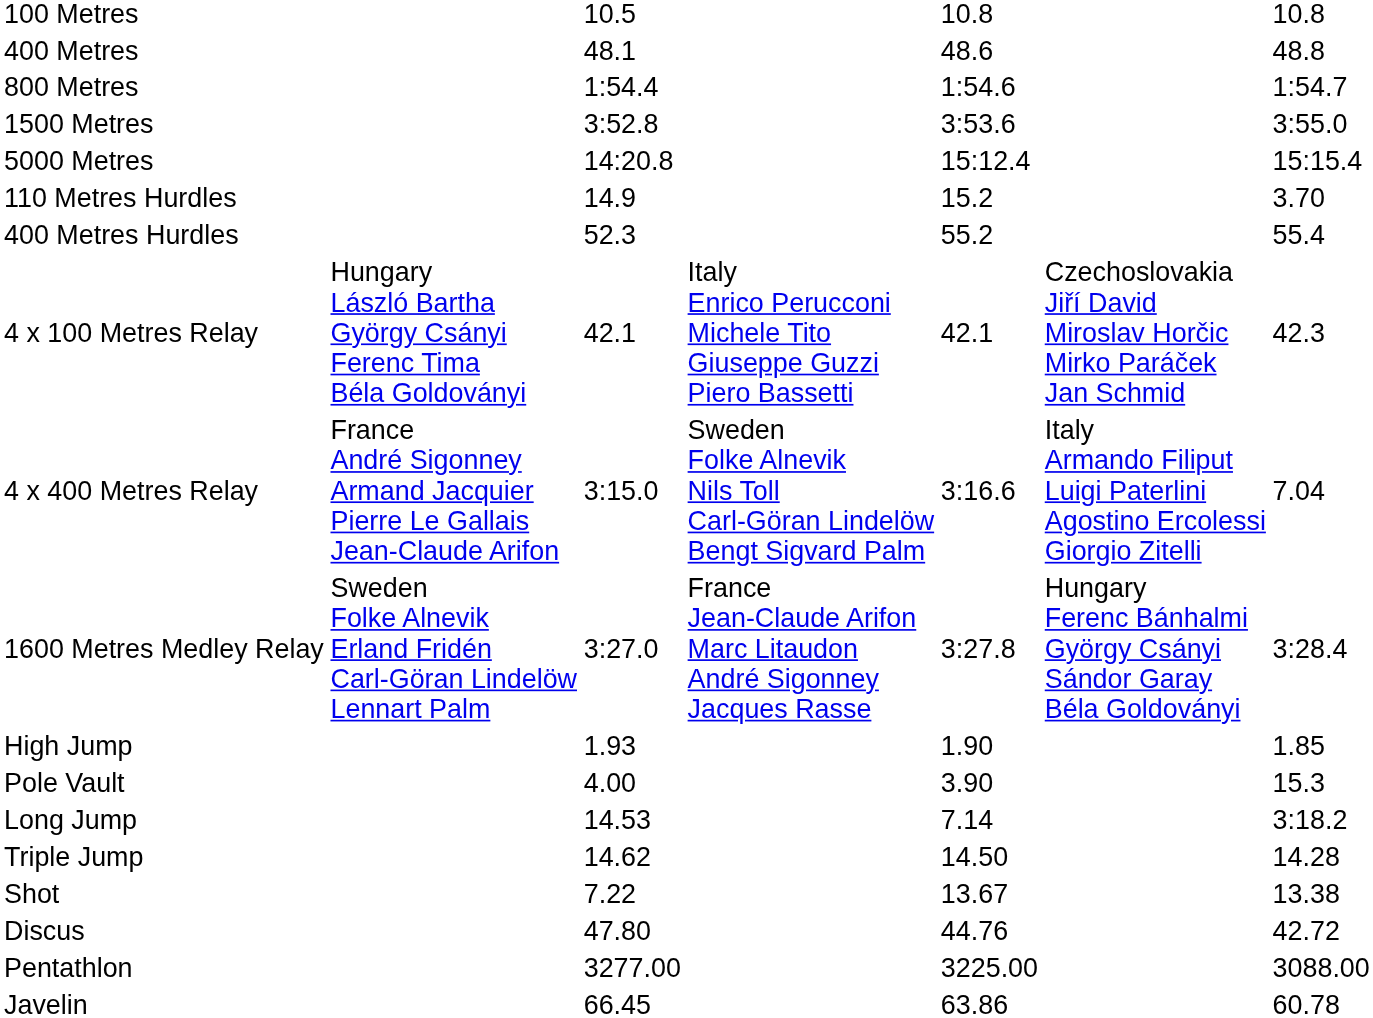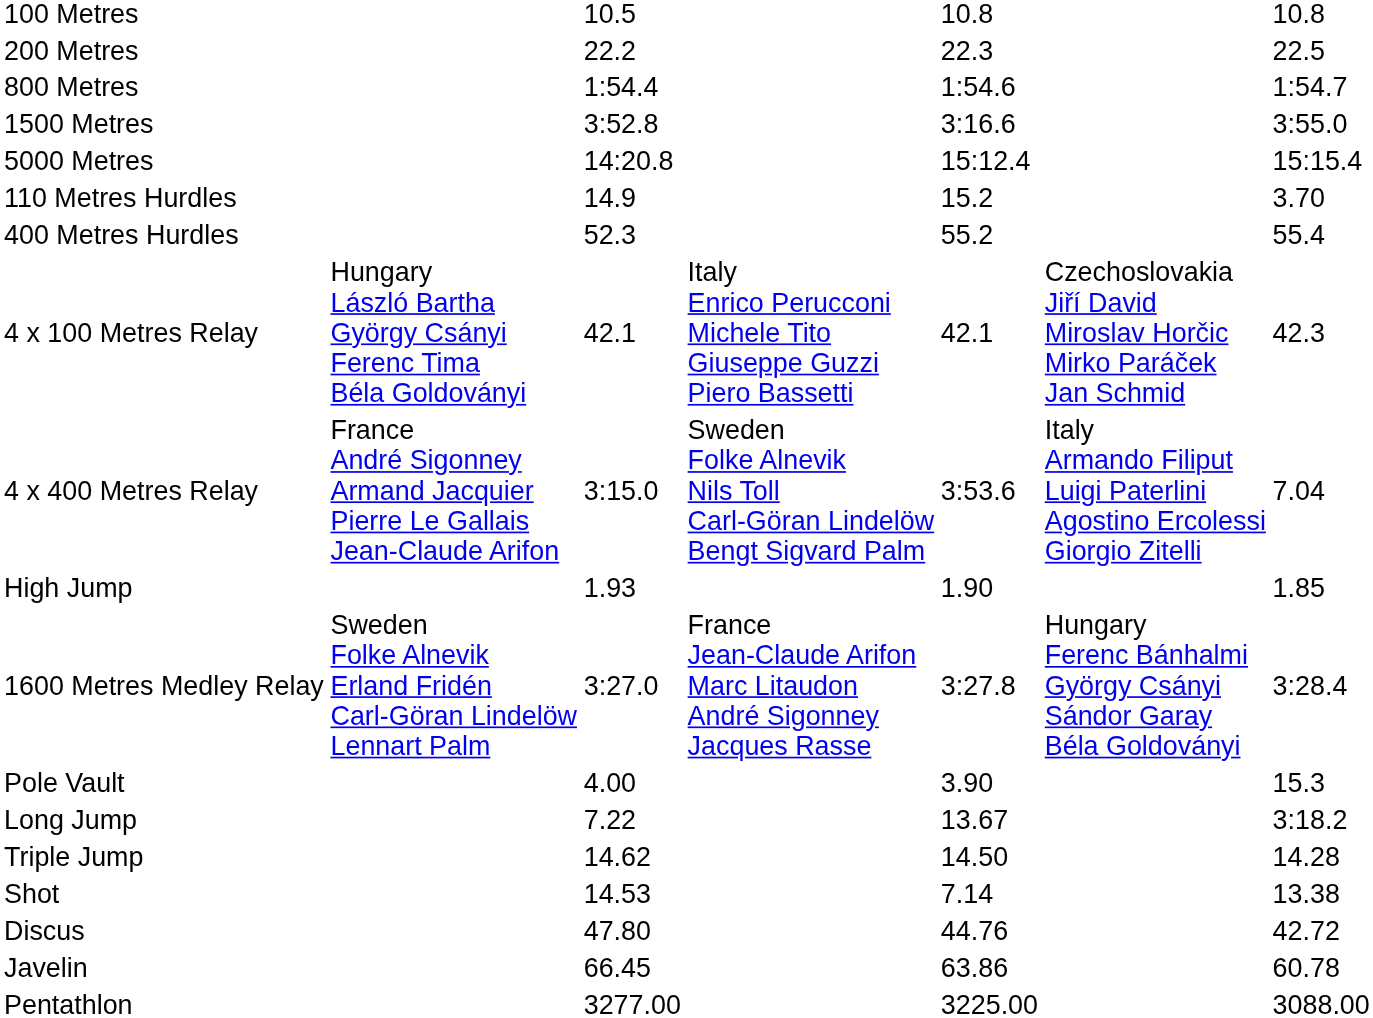 <table>
 <tr>
 <td>100 Metres</td>
 <td></td>
 <td>10.5</td>
 <td></td>
 <td>10.8</td>
 <td></td>
 <td>10.8</td>
 </tr>
 <tr>
-<td>400 Metres</td>
+<td>200 Metres</td>
 <td></td>
-<td>48.1</td>
+<td>22.2</td>
 <td></td>
-<td>48.6</td>
+<td>22.3</td>
 <td></td>
-<td>48.8</td>
+<td>22.5</td>
 </tr>
 <tr>
 <td>800 Metres</td>
 <td></td>
 <td>1:54.4</td>
 <td></td>
 <td>1:54.6</td>
 <td></td>
 <td>1:54.7</td>
 </tr>
 <tr>
 <td>1500 Metres</td>
 <td></td>
 <td>3:52.8</td>
 <td></td>
-<td>3:53.6</td>
+<td>3:16.6</td>
 <td></td>
 <td>3:55.0</td>
 </tr>
 <tr>
 <td>5000 Metres</td>
 <td></td>
 <td>14:20.8</td>
 <td></td>
 <td>15:12.4</td>
 <td></td>
 <td>15:15.4</td>
 </tr>
 <tr>
 <td>110 Metres Hurdles</td>
 <td></td>
 <td>14.9</td>
 <td></td>
 <td>15.2</td>
 <td></td>
 <td>3.70</td>
 </tr>
 <tr>
 <td>400 Metres Hurdles</td>
 <td></td>
 <td>52.3</td>
 <td></td>
 <td>55.2</td>
 <td></td>
 <td>55.4</td>
 </tr>
 <tr>
 <td>4 x 100 Metres Relay</td>
 <td> Hungary<br><a href='#'>László Bartha</a><br><a href='#'>György Csányi</a><br><a href='#'>Ferenc Tima</a><br><a href='#'>Béla Goldoványi</a></td>
 <td>42.1</td>
 <td> Italy<br><a href='#'>Enrico Perucconi</a><br><a href='#'>Michele Tito</a><br><a href='#'>Giuseppe Guzzi</a><br><a href='#'>Piero Bassetti</a></td>
 <td>42.1</td>
 <td> Czechoslovakia<br><a href='#'>Jiří David</a><br><a href='#'>Miroslav Horčic</a><br><a href='#'>Mirko Paráček</a><br><a href='#'>Jan Schmid</a></td>
 <td>42.3</td>
 </tr>
 <tr>
 <td>4 x 400 Metres Relay</td>
 <td> France<br><a href='#'>André Sigonney</a><br><a href='#'>Armand Jacquier</a><br><a href='#'>Pierre Le Gallais</a><br><a href='#'>Jean-Claude Arifon</a></td>
 <td>3:15.0</td>
 <td> Sweden<br><a href='#'>Folke Alnevik</a><br><a href='#'>Nils Toll</a><br><a href='#'>Carl-Göran Lindelöw</a><br><a href='#'>Bengt Sigvard Palm</a></td>
-<td>3:16.6</td>
+<td>3:53.6</td>
 <td> Italy<br><a href='#'>Armando Filiput</a><br><a href='#'>Luigi Paterlini</a><br><a href='#'>Agostino Ercolessi</a><br><a href='#'>Giorgio Zitelli</a></td>
 <td>7.04</td>
+</tr>
+<tr>
+<td>High Jump</td>
+<td></td>
+<td>1.93</td>
+<td></td>
+<td>1.90</td>
+<td></td>
+<td>1.85</td>
 </tr>
 <tr>
 <td>1600 Metres Medley Relay</td>
 <td> Sweden<br><a href='#'>Folke Alnevik</a><br><a href='#'>Erland Fridén</a><br><a href='#'>Carl-Göran Lindelöw</a><br><a href='#'>Lennart Palm</a></td>
 <td>3:27.0</td>
 <td> France<br><a href='#'>Jean-Claude Arifon</a><br><a href='#'>Marc Litaudon</a><br><a href='#'>André Sigonney</a><br><a href='#'>Jacques Rasse</a></td>
 <td>3:27.8</td>
 <td> Hungary<br><a href='#'>Ferenc Bánhalmi</a><br><a href='#'>György Csányi</a><br><a href='#'>Sándor Garay</a><br><a href='#'>Béla Goldoványi</a></td>
 <td>3:28.4</td>
-</tr>
-<tr>
-<td>High Jump</td>
-<td></td>
-<td>1.93</td>
-<td></td>
-<td>1.90</td>
-<td></td>
-<td>1.85</td>
 </tr>
 <tr>
 <td>Pole Vault</td>
 <td></td>
 <td>4.00</td>
 <td></td>
 <td>3.90</td>
 <td></td>
 <td>15.3</td>
 </tr>
 <tr>
 <td>Long Jump</td>
 <td></td>
-<td>14.53</td>
+<td>7.22</td>
 <td></td>
-<td>7.14</td>
+<td>13.67</td>
 <td></td>
 <td>3:18.2</td>
 </tr>
 <tr>
 <td>Triple Jump</td>
 <td></td>
 <td>14.62</td>
 <td></td>
 <td>14.50</td>
 <td></td>
 <td>14.28</td>
 </tr>
 <tr>
 <td>Shot</td>
 <td></td>
-<td>7.22</td>
+<td>14.53</td>
 <td></td>
-<td>13.67</td>
+<td>7.14</td>
 <td></td>
 <td>13.38</td>
 </tr>
 <tr>
 <td>Discus</td>
 <td></td>
 <td>47.80</td>
 <td></td>
 <td>44.76</td>
 <td></td>
 <td>42.72</td>
 </tr>
 <tr>
+<td>Javelin</td>
+<td></td>
+<td>66.45</td>
+<td></td>
+<td>63.86</td>
+<td></td>
+<td>60.78</td>
+</tr>
+<tr>
 <td>Pentathlon</td>
 <td></td>
 <td>3277.00</td>
 <td></td>
 <td>3225.00</td>
 <td></td>
 <td>3088.00</td>
 </tr>
-<tr>
-<td>Javelin</td>
-<td></td>
-<td>66.45</td>
-<td></td>
-<td>63.86</td>
-<td></td>
-<td>60.78</td>
-</tr>
 </table>
